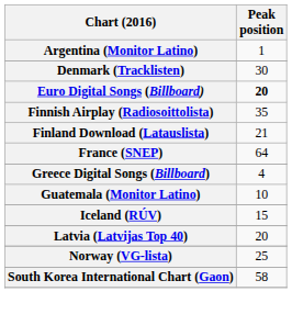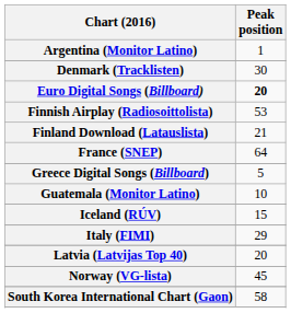 <table class="wikitable sortable plainrowheaders" style="text-align:center">
 <tr>
 <th scope="col">Chart (2016)</th>
 <th scope="col">Peak<br>position</th>
 </tr>
 <tr>
 <th scope="row">Argentina (<a href='#'>Monitor Latino</a>)</th>
 <td>1</td>
 </tr>
 <tr>
 </tr>
 <tr>
 </tr>
 <tr>
 </tr>
 <tr>
 </tr>
 <tr>
 </tr>
 <tr>
 </tr>
 <tr>
 </tr>
 <tr>
 </tr>
 <tr>
 </tr>
 <tr>
 </tr>
 <tr>
 <th scope="row">Denmark (<a href='#'>Tracklisten</a>)</th>
 <td>30</td>
 </tr>
 <tr>
 <th scope="row"><a href='#'>Euro Digital Songs</a> (<em><a href='#'>Billboard</a>)</em></th>
 <td><strong>20</strong></td>
 </tr>
 <tr>
 <th scope="row">Finnish Airplay (<a href='#'>Radiosoittolista</a>)</th>
-<td>35</td>
+<td>53</td>
 </tr>
 <tr>
 <th scope="row">Finland Download (<a href='#'>Latauslista</a>)</th>
 <td>21</td>
 </tr>
 <tr>
 <th scope="row">France (<a href='#'>SNEP</a>)</th>
 <td>64</td>
 </tr>
 <tr>
 </tr>
 <tr>
 <th scope="row">Greece Digital Songs (<em><a href='#'>Billboard</a></em>)</th>
-<td>4</td>
+<td>5</td>
 </tr>
 <tr>
 <th scope="row">Guatemala (<a href='#'>Monitor Latino</a>)</th>
 <td>10</td>
 </tr>
 <tr>
 </tr>
 <tr>
 </tr>
 <tr>
 <th scope="row">Iceland (<a href='#'>RÚV</a>)</th>
 <td>15</td>
 </tr>
 <tr>
 </tr>
 <tr>
+<th scope="row">Italy (<a href='#'>FIMI</a>)</th>
+<td>29</td>
+</tr>
+<tr>
 </tr>
 <tr>
 <th scope="row">Latvia (<a href='#'>Latvijas Top 40</a>)</th>
 <td>20</td>
 </tr>
 <tr>
 </tr>
 <tr>
 </tr>
 <tr>
 </tr>
 <tr>
 <th scope="row">Norway (<a href='#'>VG-lista</a>)</th>
-<td>25</td>
+<td>45</td>
 </tr>
 <tr>
 </tr>
 <tr>
 </tr>
 <tr>
 </tr>
 <tr>
 <th scope="row">South Korea International Chart (<a href='#'>Gaon</a>)</th>
 <td>58</td>
 </tr>
 <tr>
 </tr>
 <tr>
 </tr>
 <tr>
 </tr>
 <tr>
 </tr>
 <tr>
 </tr>
 <tr>
 </tr>
 <tr>
 </tr>
 <tr>
 </tr>
 <tr>
 </tr>
 <tr>
 </tr>
 </table>
